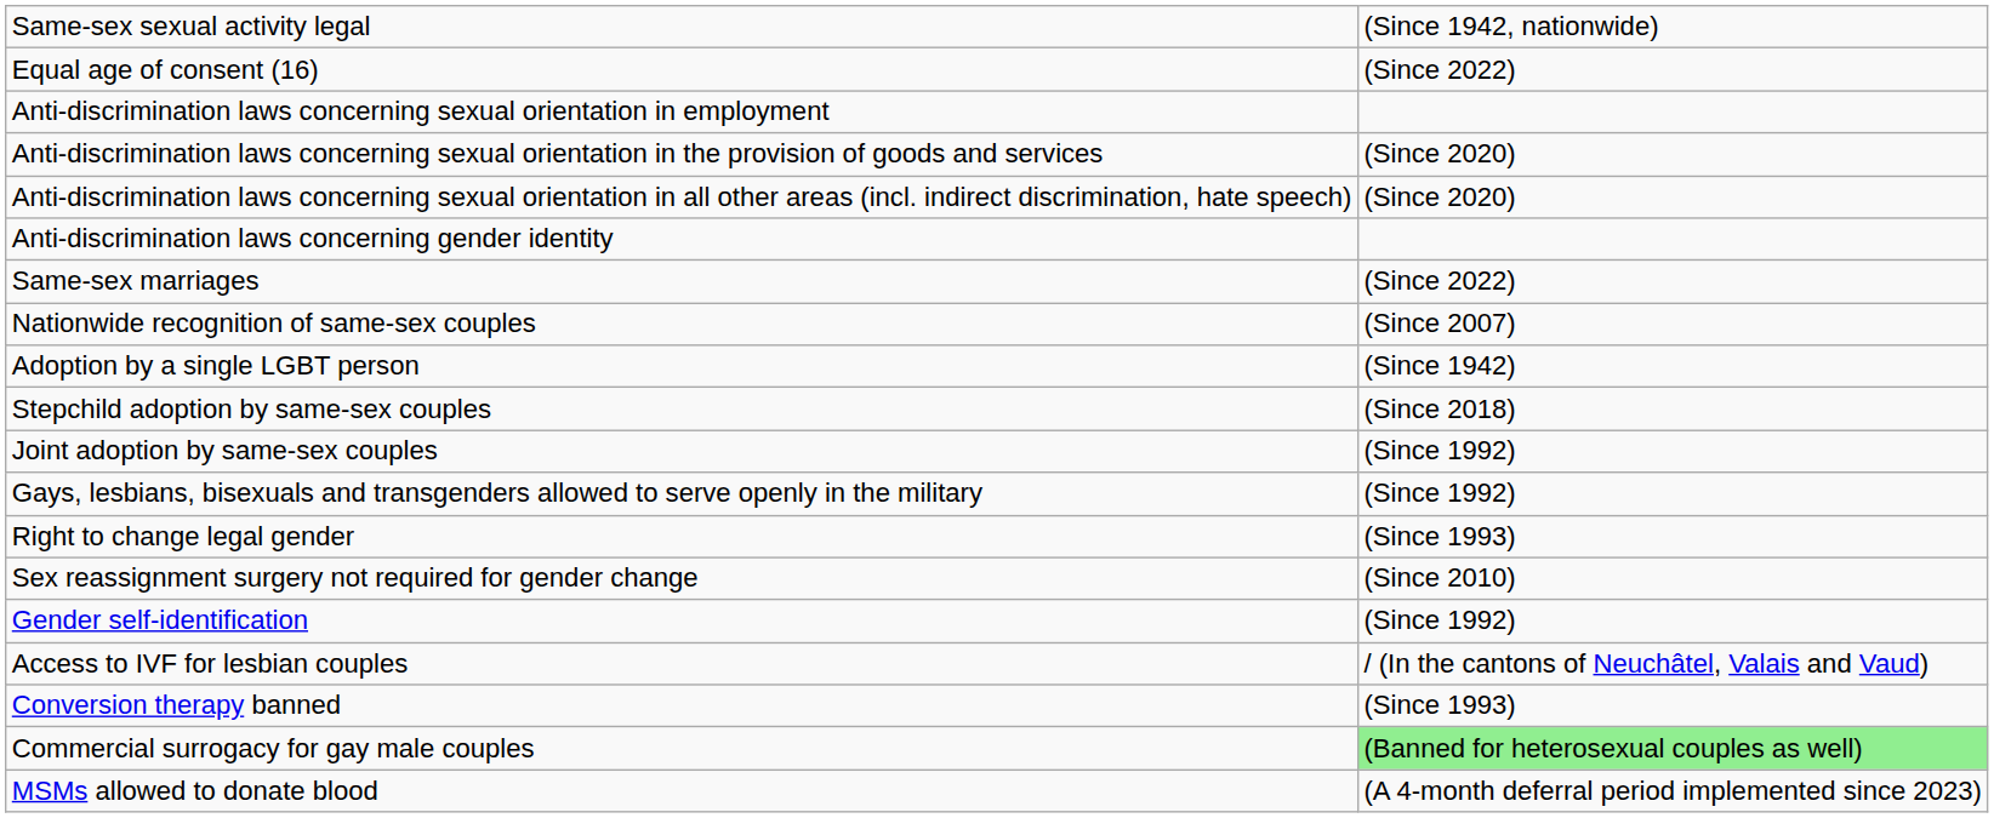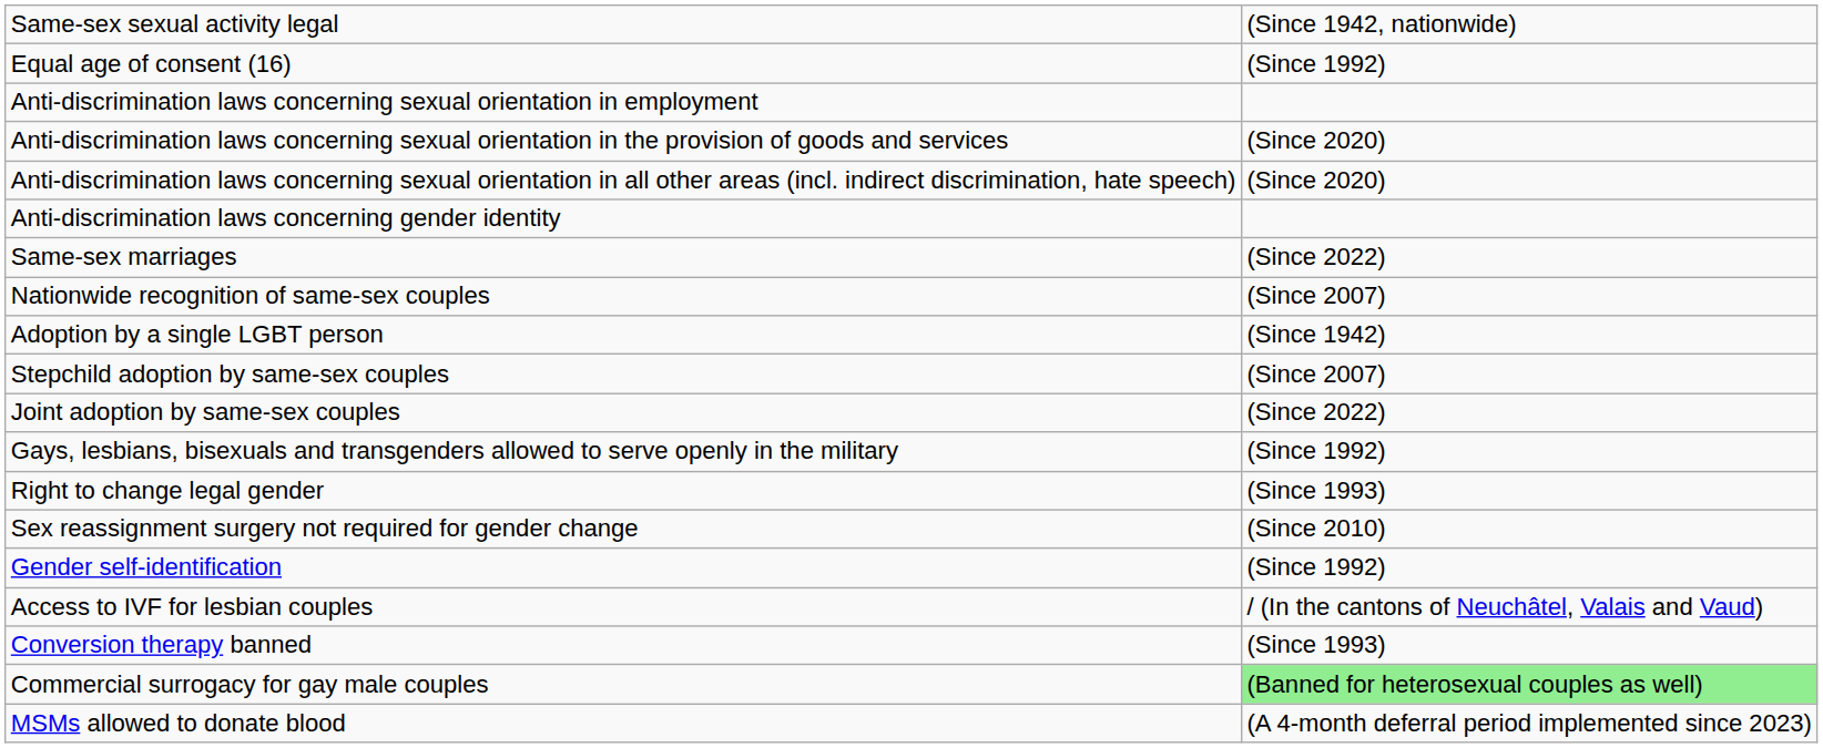 <table class="wikitable">
 <tr>
 <td>Same-sex sexual activity legal</td>
 <td> (Since 1942, nationwide)</td>
 </tr>
 <tr>
 <td>Equal age of consent (16)</td>
-<td> (Since 2022)</td>
+<td> (Since 1992)</td>
 </tr>
 <tr>
 <td>Anti-discrimination laws concerning sexual orientation in employment</td>
 <td></td>
 </tr>
 <tr>
 <td>Anti-discrimination laws concerning sexual orientation in the provision of goods and services</td>
 <td> (Since 2020)</td>
 </tr>
 <tr>
 <td>Anti-discrimination laws concerning sexual orientation in all other areas (incl. indirect discrimination, hate speech)</td>
 <td> (Since 2020)</td>
 </tr>
 <tr>
 <td>Anti-discrimination laws concerning gender identity</td>
 <td></td>
 </tr>
 <tr>
 <td>Same-sex marriages</td>
 <td> (Since 2022)</td>
 </tr>
 <tr>
 <td>Nationwide recognition of same-sex couples</td>
 <td> (Since 2007)</td>
 </tr>
 <tr>
 <td>Adoption by a single LGBT person</td>
 <td> (Since 1942)</td>
 </tr>
 <tr>
 <td>Stepchild adoption by same-sex couples</td>
-<td> (Since 2018)</td>
+<td> (Since 2007)</td>
 </tr>
 <tr>
 <td>Joint adoption by same-sex couples</td>
-<td> (Since 1992)</td>
+<td> (Since 2022)</td>
 </tr>
 <tr>
 <td>Gays, lesbians, bisexuals and transgenders allowed to serve openly in the military</td>
 <td> (Since 1992)</td>
 </tr>
 <tr>
 <td>Right to change legal gender</td>
 <td> (Since 1993)</td>
 </tr>
 <tr>
 <td>Sex reassignment surgery not required for gender change</td>
 <td> (Since 2010)</td>
 </tr>
 <tr>
 <td><a href='#'>Gender self-identification</a></td>
 <td> (Since 1992)</td>
 </tr>
 <tr>
 <td>Access to IVF for lesbian couples</td>
 <td>/ (In the cantons of <a href='#'>Neuchâtel</a>, <a href='#'>Valais</a> and <a href='#'>Vaud</a>)</td>
 </tr>
 <tr>
 <td><a href='#'>Conversion therapy</a> banned</td>
 <td> (Since 1993)</td>
 </tr>
 <tr>
 <td>Commercial surrogacy for gay male couples</td>
 <td style="background: lightgreen;"> (Banned for heterosexual couples as well)</td>
 </tr>
 <tr>
 <td><a href='#'>MSMs</a> allowed to donate blood</td>
 <td> (A 4-month deferral period implemented since 2023)</td>
 </tr>
 </table>
